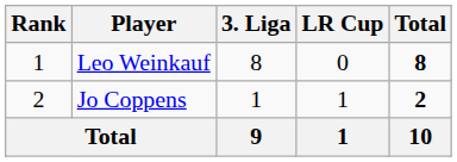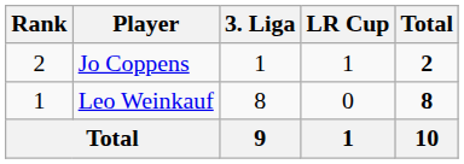 <table class="wikitable" style="text-align: center;">
 <tr>
 <th>Rank</th>
 <th>Player</th>
 <th>3. Liga</th>
 <th>LR Cup</th>
 <th>Total</th>
 </tr>
 <tr>
+<td>2</td>
+<td align=left> <a href='#'>Jo Coppens</a></td>
+<td>1</td>
+<td>1</td>
+<td><strong>2</strong></td>
+</tr>
+<tr>
 <td>1</td>
 <td align=left> <a href='#'>Leo Weinkauf</a></td>
 <td>8</td>
 <td>0</td>
 <td><strong>8</strong></td>
-</tr>
-<tr>
-<td>2</td>
-<td align=left> <a href='#'>Jo Coppens</a></td>
-<td>1</td>
-<td>1</td>
-<td><strong>2</strong></td>
 </tr>
 <tr>
 <th colspan=2>Total</th>
 <th>9</th>
 <th>1</th>
 <th><strong>10</strong></th>
 </tr>
 </table>
